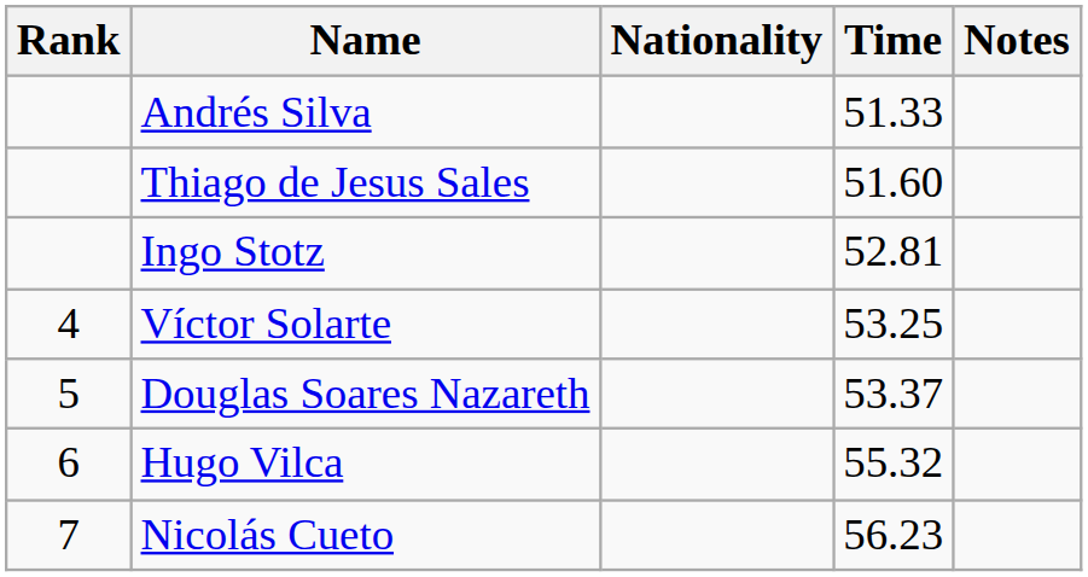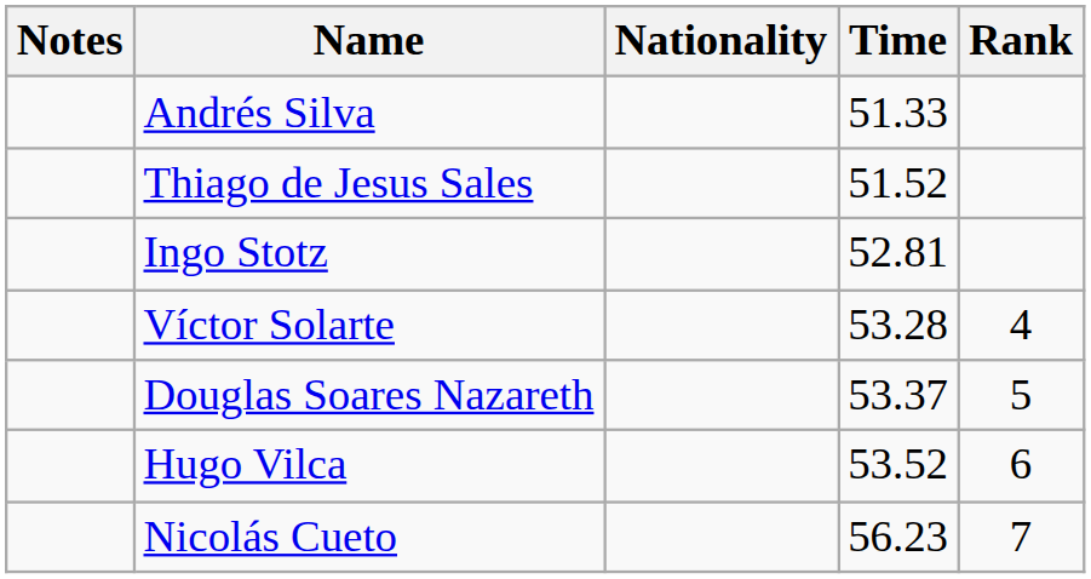 <table class="wikitable sortable" style="text-align:center">
 <tr>
-<th>Rank</th>
+<th>Notes</th>
 <th>Name</th>
 <th>Nationality</th>
 <th>Time</th>
-<th>Notes</th>
+<th>Rank</th>
 </tr>
 <tr>
-<td align=center></td>
+<td></td>
 <td align=left><a href='#'>Andrés Silva</a></td>
 <td align=left></td>
 <td>51.33</td>
-<td></td>
+<td align=center></td>
 </tr>
 <tr>
-<td align=center></td>
+<td></td>
 <td align=left><a href='#'>Thiago de Jesus Sales</a></td>
 <td align=left></td>
-<td>51.60</td>
-<td></td>
+<td>51.52</td>
+<td align=center></td>
 </tr>
 <tr>
-<td align=center></td>
+<td></td>
 <td align=left><a href='#'>Ingo Stotz</a></td>
 <td align=left></td>
 <td>52.81</td>
-<td></td>
+<td align=center></td>
 </tr>
 <tr>
-<td align=center>4</td>
+<td></td>
 <td align=left><a href='#'>Víctor Solarte</a></td>
 <td align=left></td>
-<td>53.25</td>
-<td></td>
+<td>53.28</td>
+<td align=center>4</td>
 </tr>
 <tr>
-<td align=center>5</td>
+<td></td>
 <td align=left><a href='#'>Douglas Soares Nazareth</a></td>
 <td align=left></td>
 <td>53.37</td>
-<td></td>
+<td align=center>5</td>
 </tr>
 <tr>
-<td align=center>6</td>
+<td></td>
 <td align=left><a href='#'>Hugo Vilca</a></td>
 <td align=left></td>
-<td>55.32</td>
-<td></td>
+<td>53.52</td>
+<td align=center>6</td>
 </tr>
 <tr>
-<td align=center>7</td>
+<td></td>
 <td align=left><a href='#'>Nicolás Cueto</a></td>
 <td align=left></td>
 <td>56.23</td>
-<td></td>
+<td align=center>7</td>
 </tr>
 </table>
